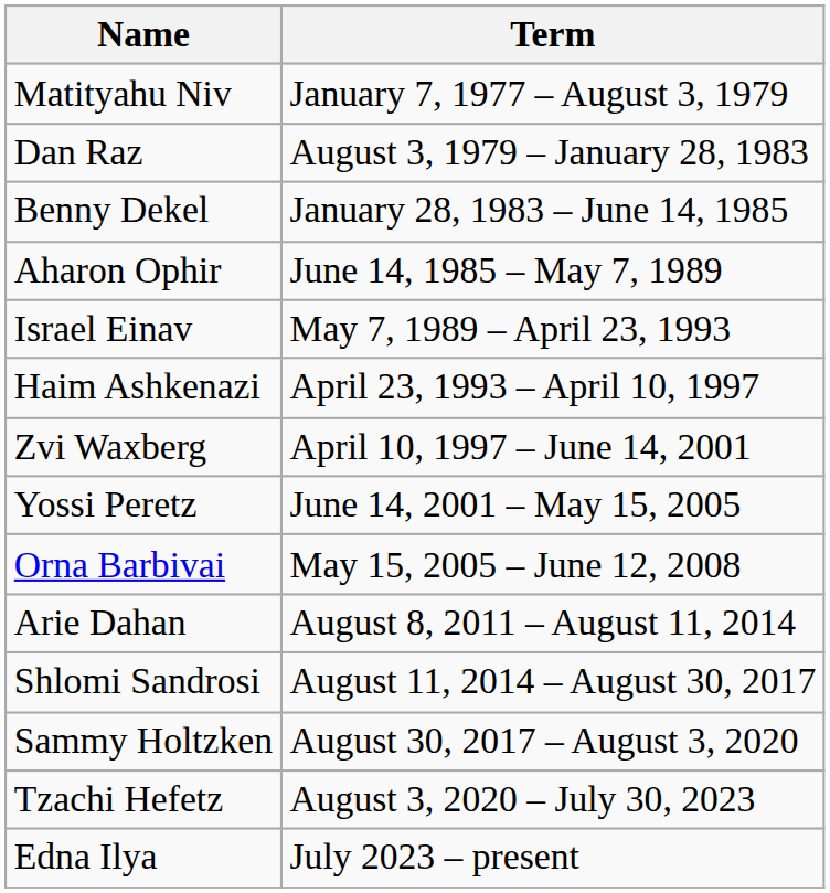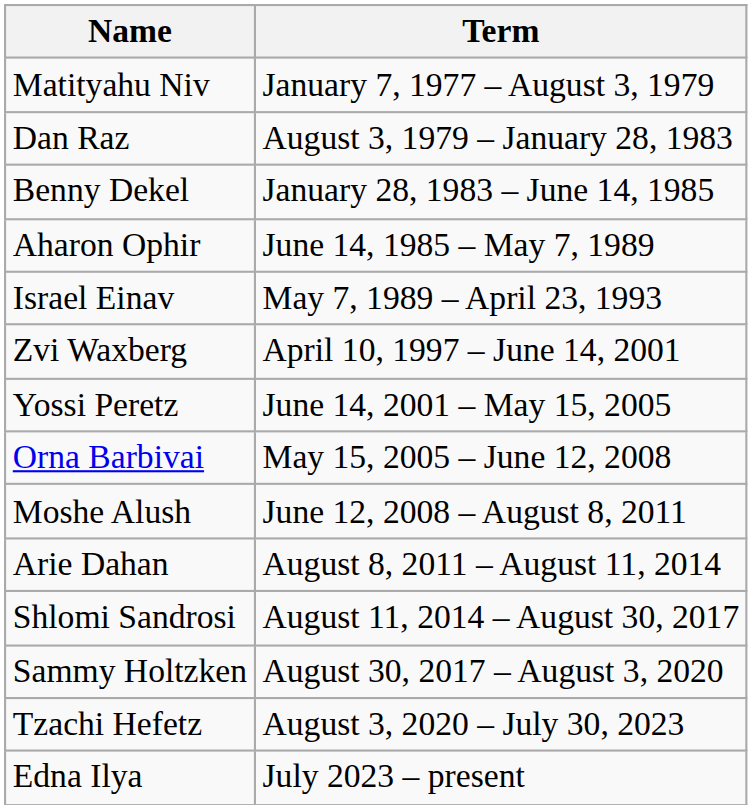 <table class="wikitable">
 <tr>
 <th>Name</th>
 <th>Term</th>
 </tr>
 <tr>
 <td>Matityahu Niv</td>
 <td>January 7, 1977 – August 3, 1979</td>
 </tr>
 <tr>
 <td>Dan Raz</td>
 <td>August 3, 1979 – January 28, 1983</td>
 </tr>
 <tr>
 <td>Benny Dekel</td>
 <td>January 28, 1983 – June 14, 1985</td>
 </tr>
 <tr>
 <td>Aharon Ophir</td>
 <td>June 14, 1985 – May 7, 1989</td>
 </tr>
 <tr>
 <td>Israel Einav</td>
 <td>May 7, 1989 – April 23, 1993</td>
 </tr>
 <tr>
-<td>Haim Ashkenazi</td>
-<td>April 23, 1993 – April 10, 1997</td>
-</tr>
-<tr>
 <td>Zvi Waxberg</td>
 <td>April 10, 1997 – June 14, 2001</td>
 </tr>
 <tr>
 <td>Yossi Peretz</td>
 <td>June 14, 2001 – May 15, 2005</td>
 </tr>
 <tr>
 <td><a href='#'>Orna Barbivai</a></td>
 <td>May 15, 2005 – June 12, 2008</td>
+</tr>
+<tr>
+<td>Moshe Alush</td>
+<td>June 12, 2008 – August 8, 2011</td>
 </tr>
 <tr>
 <td>Arie Dahan</td>
 <td>August 8, 2011 – August 11, 2014</td>
 </tr>
 <tr>
 <td>Shlomi Sandrosi</td>
 <td>August 11, 2014 – August 30, 2017</td>
 </tr>
 <tr>
 <td>Sammy Holtzken</td>
 <td>August 30, 2017 – August 3, 2020</td>
 </tr>
 <tr>
 <td>Tzachi Hefetz</td>
 <td>August 3, 2020 – July 30, 2023</td>
 </tr>
 <tr>
 <td>Edna Ilya</td>
 <td>July 2023 – present</td>
 </tr>
 </table>
